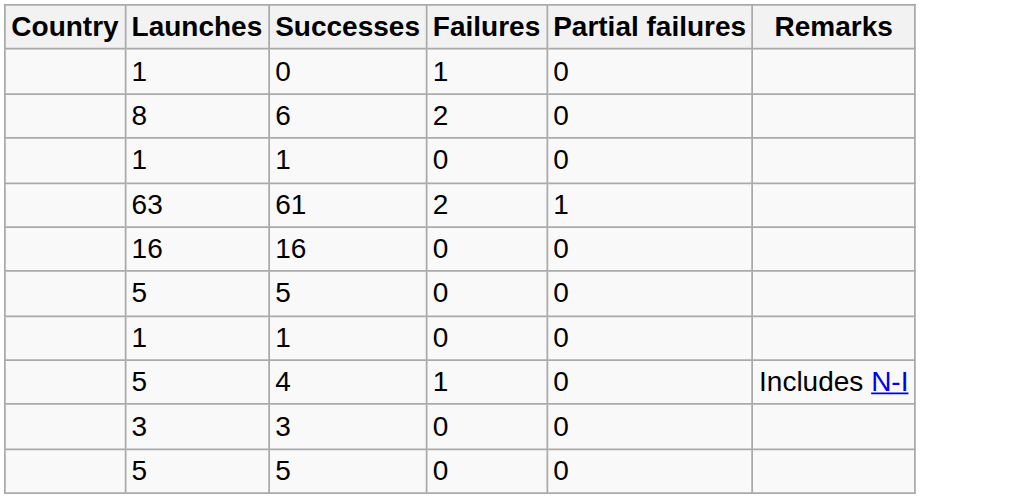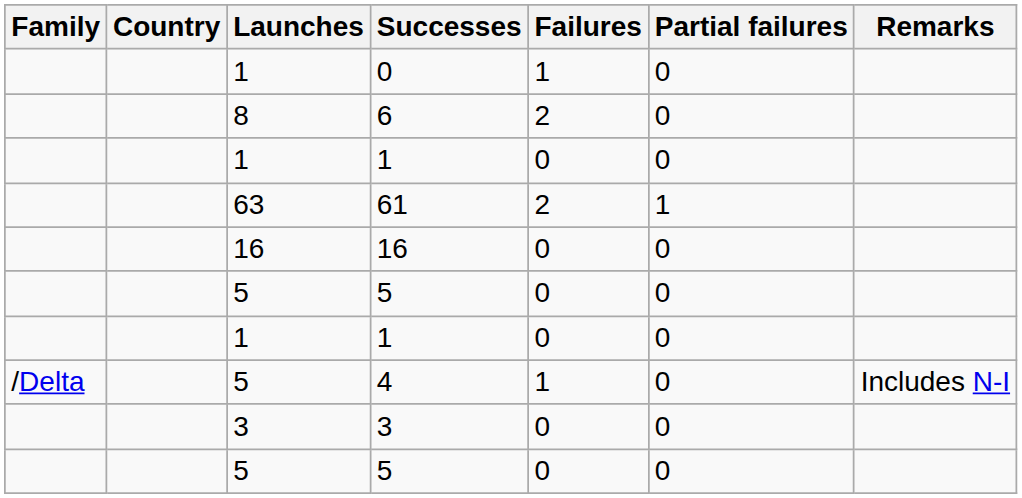 <table class="wikitable sortable">
 <tr>
+<th>Family</th>
 <th>Country</th>
 <th>Launches</th>
 <th>Successes</th>
 <th>Failures</th>
 <th>Partial failures</th>
 <th>Remarks</th>
 </tr>
 <tr>
 <td></td>
+<td></td>
 <td>1</td>
 <td>0</td>
 <td>1</td>
 <td>0</td>
 <td></td>
 </tr>
 <tr>
+<td></td>
 <td></td>
 <td>8</td>
 <td>6</td>
 <td>2</td>
 <td>0</td>
 <td></td>
 </tr>
 <tr>
 <td></td>
+<td></td>
 <td>1</td>
 <td>1</td>
 <td>0</td>
 <td>0</td>
 <td></td>
 </tr>
 <tr>
+<td></td>
 <td></td>
 <td>63</td>
 <td>61</td>
 <td>2</td>
 <td>1</td>
 <td></td>
 </tr>
 <tr>
 <td></td>
+<td></td>
 <td>16</td>
 <td>16</td>
 <td>0</td>
 <td>0</td>
 <td></td>
 </tr>
 <tr>
+<td></td>
 <td></td>
 <td>5</td>
 <td>5</td>
 <td>0</td>
 <td>0</td>
 <td></td>
 </tr>
 <tr>
 <td></td>
+<td></td>
 <td>1</td>
 <td>1</td>
 <td>0</td>
 <td>0</td>
 <td></td>
 </tr>
 <tr>
+<td>/<a href='#'>Delta</a></td>
 <td></td>
 <td>5</td>
 <td>4</td>
 <td>1</td>
 <td>0</td>
 <td>Includes <a href='#'>N-I</a></td>
 </tr>
 <tr>
 <td></td>
+<td></td>
 <td>3</td>
 <td>3</td>
 <td>0</td>
 <td>0</td>
 <td></td>
 </tr>
 <tr>
 <td></td>
+<td></td>
 <td>5</td>
 <td>5</td>
 <td>0</td>
 <td>0</td>
 <td></td>
 </tr>
 </table>
